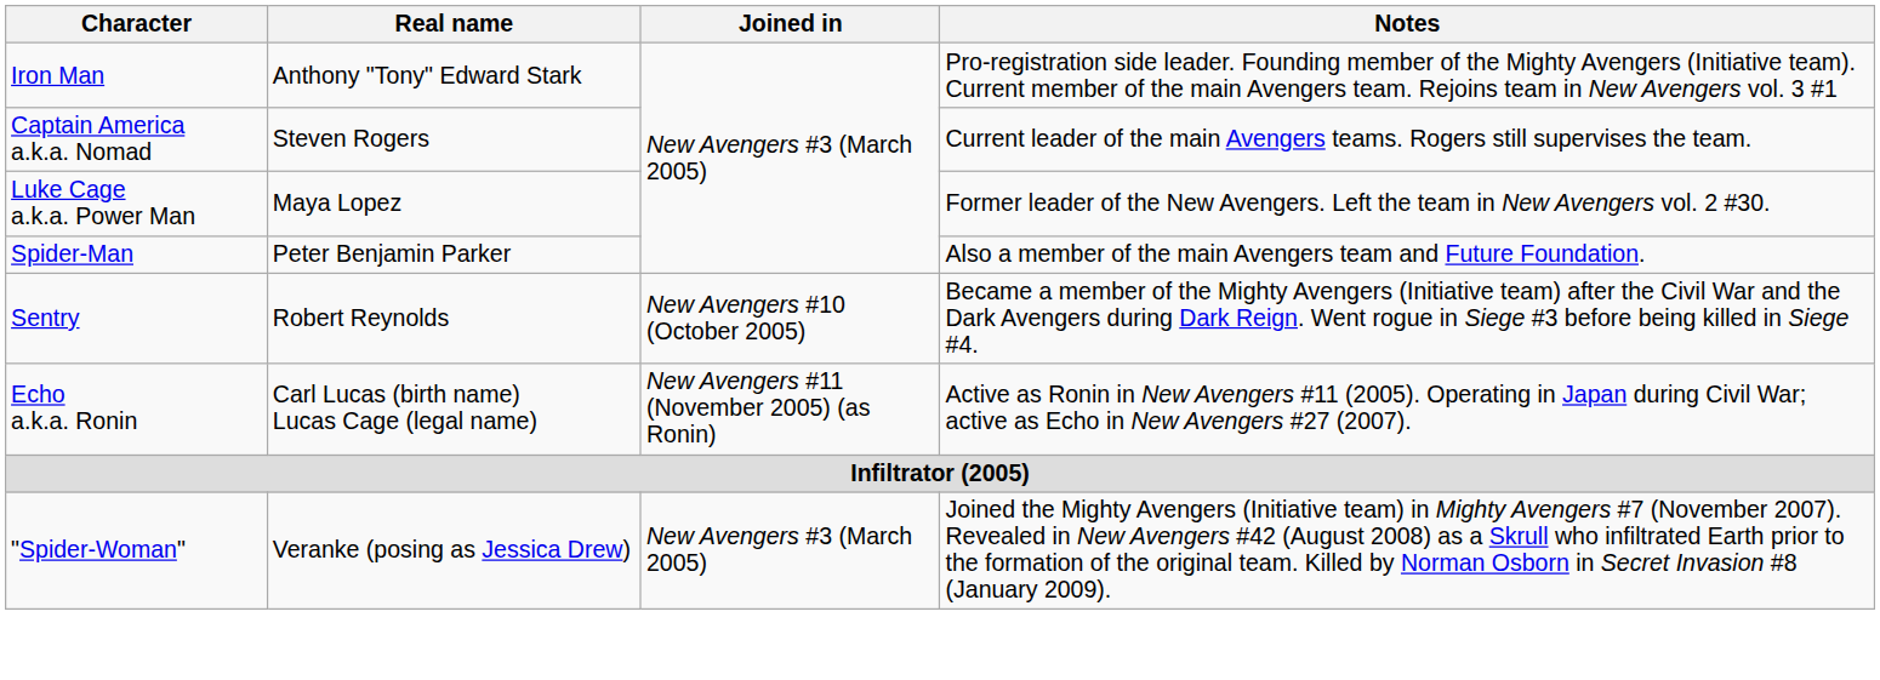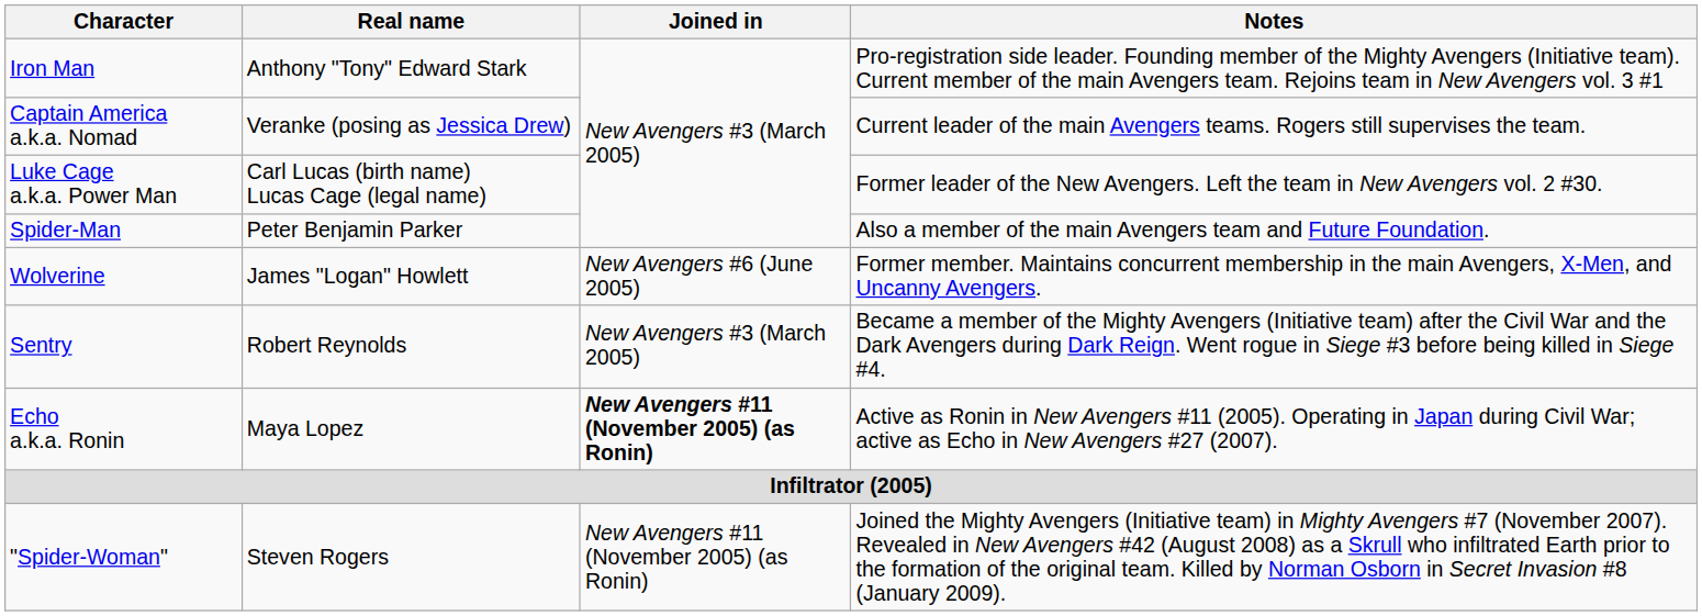 <table class="wikitable" width=100%>
 <tr>
 <th width=14%>Character</th>
 <th width=20%>Real name</th>
 <th width=16%>Joined in</th>
 <th>Notes</th>
 </tr>
 <tr>
 <td><a href='#'>Iron Man</a></td>
 <td>Anthony "Tony" Edward Stark</td>
 <td rowspan="4"><em>New Avengers</em> #3 (March 2005)</td>
 <td>Pro-registration side leader. Founding member of the Mighty Avengers (Initiative team). Current member of the main Avengers team. Rejoins team in <em>New Avengers</em> vol. 3 #1</td>
 </tr>
 <tr>
 <td><a href='#'>Captain America</a><br>a.k.a. Nomad</td>
-<td>Steven Rogers</td>
+<td>Veranke (posing as <a href='#'>Jessica Drew</a>)</td>
 <td>Current leader of the main <a href='#'>Avengers</a> teams. Rogers still supervises the team.</td>
 </tr>
 <tr>
 <td><a href='#'>Luke Cage</a><br>a.k.a. Power Man</td>
-<td>Maya Lopez</td>
+<td>Carl Lucas (birth name)<br>Lucas Cage (legal name)</td>
 <td>Former leader of the New Avengers. Left the team in <em>New Avengers</em> vol. 2 #30.</td>
 </tr>
 <tr>
 <td><a href='#'>Spider-Man</a></td>
 <td>Peter Benjamin Parker</td>
 <td>Also a member of the main Avengers team and <a href='#'>Future Foundation</a>.</td>
 </tr>
 <tr>
+<td><a href='#'>Wolverine</a></td>
+<td>James "Logan" Howlett</td>
+<td><em>New Avengers</em> #6 (June 2005)</td>
+<td>Former member. Maintains concurrent membership in the main Avengers, <a href='#'>X-Men</a>, and <a href='#'>Uncanny Avengers</a>.</td>
+</tr>
+<tr>
 <td><a href='#'>Sentry</a></td>
 <td>Robert Reynolds</td>
-<td><em>New Avengers</em> #10 (October 2005)</td>
+<td><em>New Avengers</em> #3 (March 2005)</td>
 <td>Became a member of the Mighty Avengers (Initiative team) after the Civil War and the Dark Avengers during <a href='#'>Dark Reign</a>. Went rogue in <em>Siege</em> #3 before being killed in <em>Siege</em> #4.</td>
 </tr>
 <tr>
 <td><a href='#'>Echo</a><br>a.k.a. Ronin</td>
-<td>Carl Lucas (birth name)<br>Lucas Cage (legal name)</td>
-<td><em>New Avengers</em> #11 (November 2005) (as Ronin)</td>
+<td>Maya Lopez</td>
+<td><strong><em>New Avengers</em> #11 (November 2005) (as Ronin)</strong></td>
 <td>Active as Ronin in <em>New Avengers</em> #11 (2005). Operating in <a href='#'>Japan</a> during Civil War; active as Echo in <em>New Avengers</em> #27 (2007).</td>
 </tr>
 <tr bgcolor="#DDDDDD">
 <td colspan="4" align="center"><strong>Infiltrator (2005)</strong></td>
 </tr>
 <tr>
 <td>"<a href='#'>Spider-Woman</a>"</td>
-<td>Veranke (posing as <a href='#'>Jessica Drew</a>)</td>
-<td><em>New Avengers</em> #3 (March 2005)</td>
+<td>Steven Rogers</td>
+<td><em>New Avengers</em> #11 (November 2005) (as Ronin)</td>
 <td>Joined the Mighty Avengers (Initiative team) in <em>Mighty Avengers</em> #7 (November 2007). Revealed in <em>New Avengers</em> #42 (August 2008) as a <a href='#'>Skrull</a> who infiltrated Earth prior to the formation of the original team. Killed by <a href='#'>Norman Osborn</a> in <em>Secret Invasion</em> #8 (January 2009).</td>
 </tr>
 </table>
